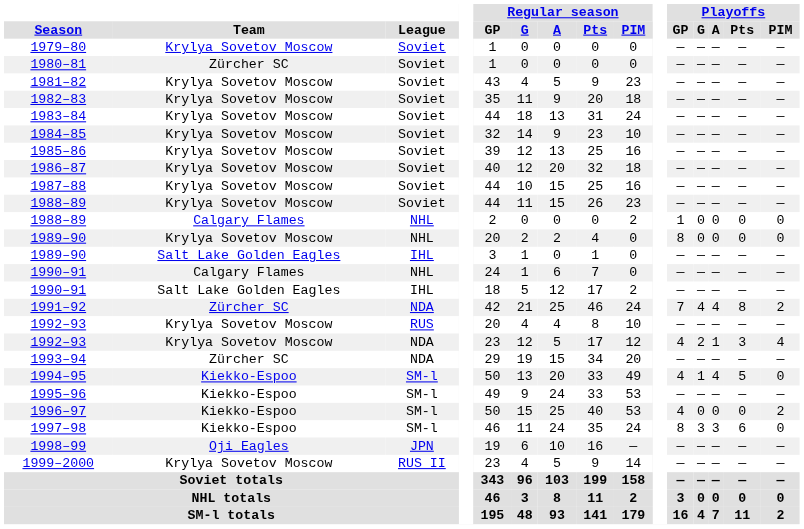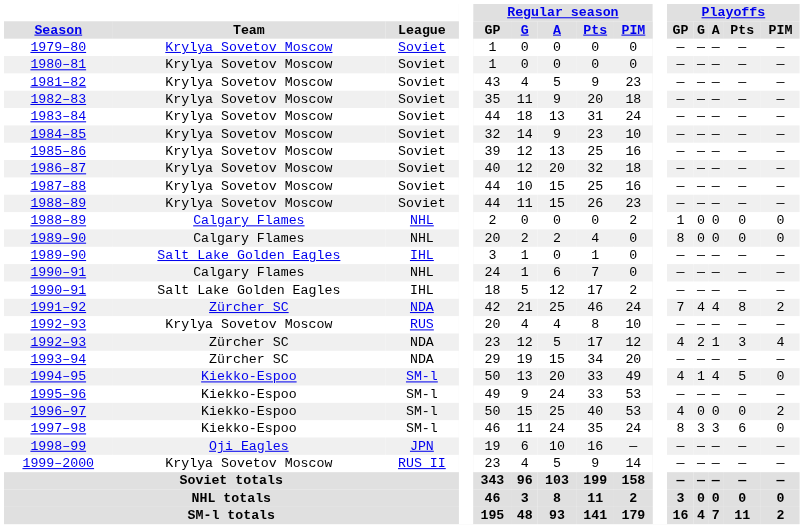 <table border="0" cellpadding="1" cellspacing="0" style="text-align:center; width:60em">
 <tr bgcolor="#e0e0e0">
 <th colspan="3" bgcolor="#ffffff"> </th>
 <th rowspan="99" bgcolor="#ffffff"> </th>
 <th colspan="5"><a href='#'>Regular season</a></th>
 <th rowspan="99" bgcolor="#ffffff"> </th>
 <th colspan="5"><a href='#'>Playoffs</a></th>
 </tr>
 <tr bgcolor="#e0e0e0">
 <th><a href='#'>Season</a></th>
 <th>Team</th>
 <th>League</th>
 <th>GP</th>
 <th><a href='#'>G</a></th>
 <th><a href='#'>A</a></th>
 <th><a href='#'>Pts</a></th>
 <th><a href='#'>PIM</a></th>
 <th>GP</th>
 <th>G</th>
 <th>A</th>
 <th>Pts</th>
 <th>PIM</th>
 </tr>
 <tr>
 <td><a href='#'>1979–80</a></td>
 <td><a href='#'>Krylya Sovetov Moscow</a></td>
 <td><a href='#'>Soviet</a></td>
 <td>1</td>
 <td>0</td>
 <td>0</td>
 <td>0</td>
 <td>0</td>
 <td>—</td>
 <td>—</td>
 <td>—</td>
 <td>—</td>
 <td>—</td>
 </tr>
 <tr bgcolor="#f0f0f0">
 <td><a href='#'>1980–81</a></td>
-<td>Zürcher SC</td>
+<td>Krylya Sovetov Moscow</td>
 <td>Soviet</td>
 <td>1</td>
 <td>0</td>
 <td>0</td>
 <td>0</td>
 <td>0</td>
 <td>—</td>
 <td>—</td>
 <td>—</td>
 <td>—</td>
 <td>—</td>
 </tr>
 <tr>
 <td><a href='#'>1981–82</a></td>
 <td>Krylya Sovetov Moscow</td>
 <td>Soviet</td>
 <td>43</td>
 <td>4</td>
 <td>5</td>
 <td>9</td>
 <td>23</td>
 <td>—</td>
 <td>—</td>
 <td>—</td>
 <td>—</td>
 <td>—</td>
 </tr>
 <tr bgcolor="#f0f0f0">
 <td><a href='#'>1982–83</a></td>
 <td>Krylya Sovetov Moscow</td>
 <td>Soviet</td>
 <td>35</td>
 <td>11</td>
 <td>9</td>
 <td>20</td>
 <td>18</td>
 <td>—</td>
 <td>—</td>
 <td>—</td>
 <td>—</td>
 <td>—</td>
 </tr>
 <tr>
 <td><a href='#'>1983–84</a></td>
 <td>Krylya Sovetov Moscow</td>
 <td>Soviet</td>
 <td>44</td>
 <td>18</td>
 <td>13</td>
 <td>31</td>
 <td>24</td>
 <td>—</td>
 <td>—</td>
 <td>—</td>
 <td>—</td>
 <td>—</td>
 </tr>
 <tr bgcolor="#f0f0f0">
 <td><a href='#'>1984–85</a></td>
 <td>Krylya Sovetov Moscow</td>
 <td>Soviet</td>
 <td>32</td>
 <td>14</td>
 <td>9</td>
 <td>23</td>
 <td>10</td>
 <td>—</td>
 <td>—</td>
 <td>—</td>
 <td>—</td>
 <td>—</td>
 </tr>
 <tr>
 <td><a href='#'>1985–86</a></td>
 <td>Krylya Sovetov Moscow</td>
 <td>Soviet</td>
 <td>39</td>
 <td>12</td>
 <td>13</td>
 <td>25</td>
 <td>16</td>
 <td>—</td>
 <td>—</td>
 <td>—</td>
 <td>—</td>
 <td>—</td>
 </tr>
 <tr bgcolor="#f0f0f0">
 <td><a href='#'>1986–87</a></td>
 <td>Krylya Sovetov Moscow</td>
 <td>Soviet</td>
 <td>40</td>
 <td>12</td>
 <td>20</td>
 <td>32</td>
 <td>18</td>
 <td>—</td>
 <td>—</td>
 <td>—</td>
 <td>—</td>
 <td>—</td>
 </tr>
 <tr>
 <td><a href='#'>1987–88</a></td>
 <td>Krylya Sovetov Moscow</td>
 <td>Soviet</td>
 <td>44</td>
 <td>10</td>
 <td>15</td>
 <td>25</td>
 <td>16</td>
 <td>—</td>
 <td>—</td>
 <td>—</td>
 <td>—</td>
 <td>—</td>
 </tr>
 <tr bgcolor="#f0f0f0">
 <td><a href='#'>1988–89</a></td>
 <td>Krylya Sovetov Moscow</td>
 <td>Soviet</td>
 <td>44</td>
 <td>11</td>
 <td>15</td>
 <td>26</td>
 <td>23</td>
 <td>—</td>
 <td>—</td>
 <td>—</td>
 <td>—</td>
 <td>—</td>
 </tr>
 <tr>
 </tr>
 <tr>
 <td><a href='#'>1988–89</a></td>
 <td><a href='#'>Calgary Flames</a></td>
 <td><a href='#'>NHL</a></td>
 <td>2</td>
 <td>0</td>
 <td>0</td>
 <td>0</td>
 <td>2</td>
 <td>1</td>
 <td>0</td>
 <td>0</td>
 <td>0</td>
 <td>0</td>
 </tr>
 <tr bgcolor="#f0f0f0">
 <td><a href='#'>1989–90</a></td>
-<td>Krylya Sovetov Moscow</td>
+<td>Calgary Flames</td>
 <td>NHL</td>
 <td>20</td>
 <td>2</td>
 <td>2</td>
 <td>4</td>
 <td>0</td>
 <td>8</td>
 <td>0</td>
 <td>0</td>
 <td>0</td>
 <td>0</td>
 </tr>
 <tr>
 <td><a href='#'>1989–90</a></td>
 <td><a href='#'>Salt Lake Golden Eagles</a></td>
 <td><a href='#'>IHL</a></td>
 <td>3</td>
 <td>1</td>
 <td>0</td>
 <td>1</td>
 <td>0</td>
 <td>—</td>
 <td>—</td>
 <td>—</td>
 <td>—</td>
 <td>—</td>
 </tr>
 <tr bgcolor="#f0f0f0">
 <td><a href='#'>1990–91</a></td>
 <td>Calgary Flames</td>
 <td>NHL</td>
 <td>24</td>
 <td>1</td>
 <td>6</td>
 <td>7</td>
 <td>0</td>
 <td>—</td>
 <td>—</td>
 <td>—</td>
 <td>—</td>
 <td>—</td>
 </tr>
 <tr>
 <td><a href='#'>1990–91</a></td>
 <td>Salt Lake Golden Eagles</td>
 <td>IHL</td>
 <td>18</td>
 <td>5</td>
 <td>12</td>
 <td>17</td>
 <td>2</td>
 <td>—</td>
 <td>—</td>
 <td>—</td>
 <td>—</td>
 <td>—</td>
 </tr>
 <tr bgcolor="#f0f0f0">
 <td><a href='#'>1991–92</a></td>
 <td><a href='#'>Zürcher SC</a></td>
 <td><a href='#'>NDA</a></td>
 <td>42</td>
 <td>21</td>
 <td>25</td>
 <td>46</td>
 <td>24</td>
 <td>7</td>
 <td>4</td>
 <td>4</td>
 <td>8</td>
 <td>2</td>
 </tr>
 <tr>
 <td><a href='#'>1992–93</a></td>
 <td>Krylya Sovetov Moscow</td>
 <td><a href='#'>RUS</a></td>
 <td>20</td>
 <td>4</td>
 <td>4</td>
 <td>8</td>
 <td>10</td>
 <td>—</td>
 <td>—</td>
 <td>—</td>
 <td>—</td>
 <td>—</td>
 </tr>
 <tr bgcolor="#f0f0f0">
 <td><a href='#'>1992–93</a></td>
-<td>Krylya Sovetov Moscow</td>
+<td>Zürcher SC</td>
 <td>NDA</td>
 <td>23</td>
 <td>12</td>
 <td>5</td>
 <td>17</td>
 <td>12</td>
 <td>4</td>
 <td>2</td>
 <td>1</td>
 <td>3</td>
 <td>4</td>
 </tr>
 <tr>
 <td><a href='#'>1993–94</a></td>
 <td>Zürcher SC</td>
 <td>NDA</td>
 <td>29</td>
 <td>19</td>
 <td>15</td>
 <td>34</td>
 <td>20</td>
 <td>—</td>
 <td>—</td>
 <td>—</td>
 <td>—</td>
 <td>—</td>
 </tr>
 <tr bgcolor="#f0f0f0">
 <td><a href='#'>1994–95</a></td>
 <td><a href='#'>Kiekko-Espoo</a></td>
 <td><a href='#'>SM-l</a></td>
 <td>50</td>
 <td>13</td>
 <td>20</td>
 <td>33</td>
 <td>49</td>
 <td>4</td>
 <td>1</td>
 <td>4</td>
 <td>5</td>
 <td>0</td>
 </tr>
 <tr>
 <td><a href='#'>1995–96</a></td>
 <td>Kiekko-Espoo</td>
 <td>SM-l</td>
 <td>49</td>
 <td>9</td>
 <td>24</td>
 <td>33</td>
 <td>53</td>
 <td>—</td>
 <td>—</td>
 <td>—</td>
 <td>—</td>
 <td>—</td>
 </tr>
 <tr bgcolor="#f0f0f0">
 <td><a href='#'>1996–97</a></td>
 <td>Kiekko-Espoo</td>
 <td>SM-l</td>
 <td>50</td>
 <td>15</td>
 <td>25</td>
 <td>40</td>
 <td>53</td>
 <td>4</td>
 <td>0</td>
 <td>0</td>
 <td>0</td>
 <td>2</td>
 </tr>
 <tr>
 <td><a href='#'>1997–98</a></td>
 <td>Kiekko-Espoo</td>
 <td>SM-l</td>
 <td>46</td>
 <td>11</td>
 <td>24</td>
 <td>35</td>
 <td>24</td>
 <td>8</td>
 <td>3</td>
 <td>3</td>
 <td>6</td>
 <td>0</td>
 </tr>
 <tr bgcolor="#f0f0f0">
 <td><a href='#'>1998–99</a></td>
 <td><a href='#'>Oji Eagles</a></td>
 <td><a href='#'>JPN</a></td>
 <td>19</td>
 <td>6</td>
 <td>10</td>
 <td>16</td>
 <td>—</td>
 <td>—</td>
 <td>—</td>
 <td>—</td>
 <td>—</td>
 <td>—</td>
 </tr>
 <tr>
 <td><a href='#'>1999–2000</a></td>
 <td>Krylya Sovetov Moscow</td>
 <td><a href='#'>RUS II</a></td>
 <td>23</td>
 <td>4</td>
 <td>5</td>
 <td>9</td>
 <td>14</td>
 <td>—</td>
 <td>—</td>
 <td>—</td>
 <td>—</td>
 <td>—</td>
 </tr>
 <tr bgcolor="#e0e0e0">
 <th colspan="3">Soviet totals</th>
 <th>343</th>
 <th>96</th>
 <th>103</th>
 <th>199</th>
 <th>158</th>
 <th>—</th>
 <th>—</th>
 <th>—</th>
 <th>—</th>
 <th>—</th>
 </tr>
 <tr bgcolor="#e0e0e0">
 <th colspan="3">NHL totals</th>
 <th>46</th>
 <th>3</th>
 <th>8</th>
 <th>11</th>
 <th>2</th>
 <th>3</th>
 <th>0</th>
 <th>0</th>
 <th>0</th>
 <th>0</th>
 </tr>
 <tr bgcolor="#e0e0e0">
 <th colspan="3">SM-l totals</th>
 <th>195</th>
 <th>48</th>
 <th>93</th>
 <th>141</th>
 <th>179</th>
 <th>16</th>
 <th>4</th>
 <th>7</th>
 <th>11</th>
 <th>2</th>
 </tr>
 </table>
